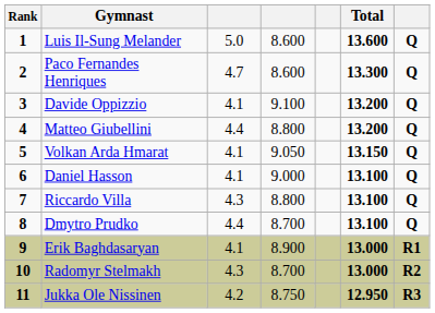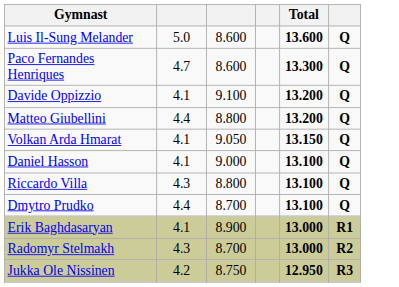 <table style="text-align:center;" class="wikitable sortable">
 <tr>
-<th scope="col" style="width:15px;"><small>Rank</small></th>
 <th scope="col" style="width:170px;">Gymnast</th>
 <th scope="col" style="width:50px;"><small></small></th>
 <th scope="col" style="width:50px;"><small></small></th>
 <th scope="col" style="width:20px;"><small></small></th>
 <th scope="col" style="width:50px;">Total</th>
 <th scope="col" style="width:30px;"><small></small></th>
 </tr>
 <tr>
-<td scope="row" style="text-align:center"><strong>1</strong></td>
 <td align="left"> <a href='#'>Luis Il-Sung Melander</a></td>
 <td>5.0</td>
 <td>8.600</td>
 <td></td>
 <td><strong>13.600</strong></td>
 <td><strong>Q</strong></td>
 </tr>
 <tr>
-<td scope="row" style="text-align:center"><strong>2</strong></td>
 <td align="left"> <a href='#'>Paco Fernandes Henriques</a></td>
 <td>4.7</td>
 <td>8.600</td>
 <td></td>
 <td><strong>13.300</strong></td>
 <td><strong>Q</strong></td>
 </tr>
 <tr>
-<td scope="row" style="text-align:center"><strong>3</strong></td>
 <td align="left"> <a href='#'>Davide Oppizzio</a></td>
 <td>4.1</td>
 <td>9.100</td>
 <td></td>
 <td><strong>13.200</strong></td>
 <td><strong>Q</strong></td>
 </tr>
 <tr>
-<td scope="row" style="text-align:center"><strong>4</strong></td>
 <td align="left"> <a href='#'>Matteo Giubellini</a></td>
 <td>4.4</td>
 <td>8.800</td>
 <td></td>
 <td><strong>13.200</strong></td>
 <td><strong>Q</strong></td>
 </tr>
 <tr>
-<td scope="row" style="text-align:center"><strong>5</strong></td>
 <td align="left"> <a href='#'>Volkan Arda Hmarat</a></td>
 <td>4.1</td>
 <td>9.050</td>
 <td></td>
 <td><strong>13.150</strong></td>
 <td><strong>Q</strong></td>
 </tr>
 <tr>
-<td scope="row" style="text-align:center"><strong>6</strong></td>
 <td align="left"> <a href='#'>Daniel Hasson</a></td>
 <td>4.1</td>
 <td>9.000</td>
 <td></td>
 <td><strong>13.100</strong></td>
 <td><strong>Q</strong></td>
 </tr>
 <tr>
-<td scope="row" style="text-align:center"><strong>7</strong></td>
 <td align="left"> <a href='#'>Riccardo Villa</a></td>
 <td>4.3</td>
 <td>8.800</td>
 <td></td>
 <td><strong>13.100</strong></td>
 <td><strong>Q</strong></td>
 </tr>
 <tr>
-<td scope="row" style="text-align:center"><strong>8</strong></td>
 <td align="left"> <a href='#'>Dmytro Prudko</a></td>
 <td>4.4</td>
 <td>8.700</td>
 <td></td>
 <td><strong>13.100</strong></td>
 <td><strong>Q</strong></td>
 </tr>
 <tr style="background:#cccc99;">
-<td scope="row" style="text-align:center"><strong>9</strong></td>
 <td align="left"> <a href='#'>Erik Baghdasaryan</a></td>
 <td>4.1</td>
 <td>8.900</td>
 <td></td>
 <td><strong>13.000</strong></td>
 <td><strong>R1</strong></td>
 </tr>
 <tr style="background:#cccc99;">
-<td scope="row" style="text-align:center"><strong>10</strong></td>
 <td align="left"> <a href='#'>Radomyr Stelmakh</a></td>
 <td>4.3</td>
 <td>8.700</td>
 <td></td>
 <td><strong>13.000</strong></td>
 <td><strong>R2</strong></td>
 </tr>
 <tr style="background:#cccc99;">
-<td scope="row" style="text-align:center"><strong>11</strong></td>
 <td align="left"> <a href='#'>Jukka Ole Nissinen</a></td>
 <td>4.2</td>
 <td>8.750</td>
 <td></td>
 <td><strong>12.950</strong></td>
 <td><strong>R3</strong></td>
 </tr>
 </table>
